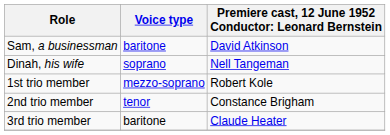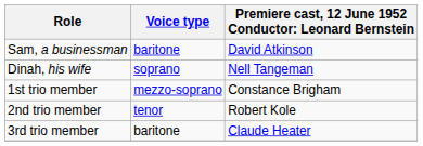 <table class="wikitable">
 <tr>
 <th>Role</th>
 <th><a href='#'>Voice type</a></th>
 <th>Premiere cast, 12 June 1952<br>Conductor: Leonard Bernstein</th>
 </tr>
 <tr>
 <td>Sam, <em>a businessman</em></td>
 <td><a href='#'>baritone</a></td>
 <td><a href='#'>David Atkinson</a></td>
 </tr>
 <tr>
 <td>Dinah, <em>his wife</em></td>
 <td><a href='#'>soprano</a></td>
 <td><a href='#'>Nell Tangeman</a></td>
 </tr>
 <tr>
 <td>1st trio member</td>
 <td><a href='#'>mezzo-soprano</a></td>
-<td>Robert Kole</td>
+<td>Constance Brigham</td>
 </tr>
 <tr>
 <td>2nd trio member</td>
 <td><a href='#'>tenor</a></td>
-<td>Constance Brigham</td>
+<td>Robert Kole</td>
 </tr>
 <tr>
 <td>3rd trio member</td>
 <td>baritone</td>
 <td><a href='#'>Claude Heater</a></td>
 </tr>
 <tr>
 </tr>
 </table>
